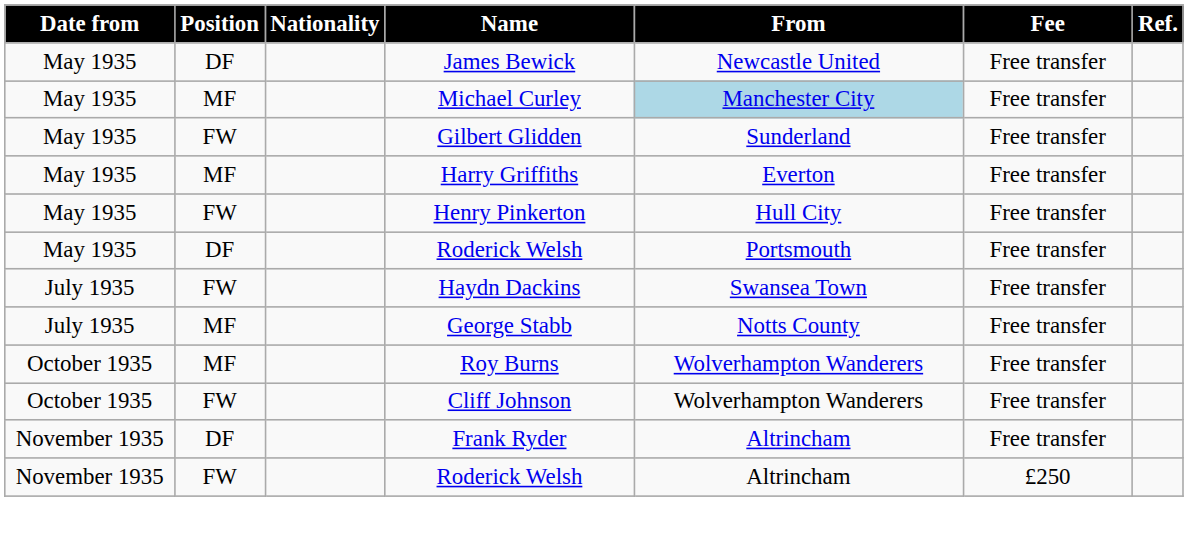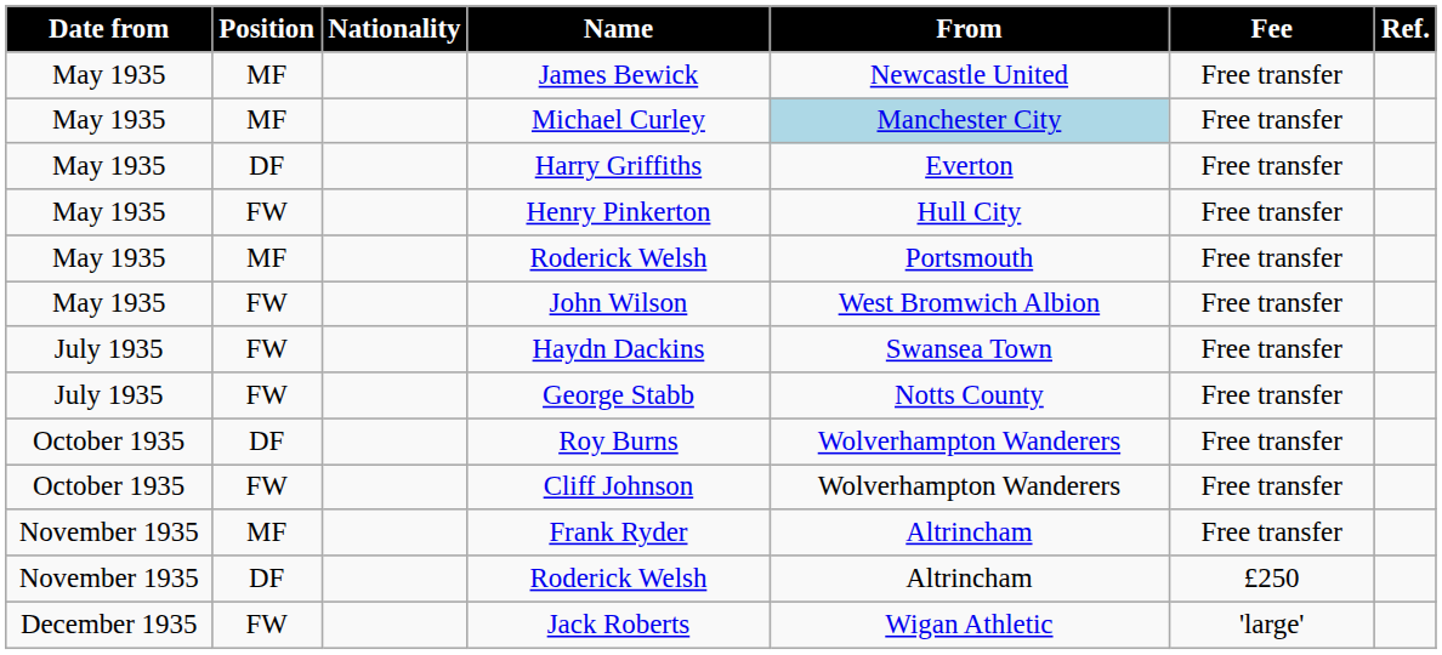 <table class="wikitable" style="text-align:center; font-size:90%; ">
 <tr>
 <th style="background:#000000; color:white; width:100px;">Date from</th>
 <th style="background:#000000; color:white; width:50px;">Position</th>
 <th style="background:#000000; color:white; width:50px;">Nationality</th>
 <th style="background:#000000; color:white; width:150px;">Name</th>
 <th style="background:#000000; color:white; width:200px;">From</th>
 <th style="background:#000000; color:white; width:100px;">Fee</th>
 <th style="background:#000000; color:white; width:25px;">Ref.</th>
 </tr>
 <tr>
 <td>May 1935</td>
-<td>DF</td>
+<td>MF</td>
 <td></td>
 <td><a href='#'>James Bewick</a></td>
 <td><a href='#'>Newcastle United</a></td>
 <td>Free transfer</td>
 <td></td>
 </tr>
 <tr>
 <td>May 1935</td>
 <td>MF</td>
 <td></td>
 <td><a href='#'>Michael Curley</a></td>
 <td style="background: lightblue;"><a href='#'>Manchester City</a></td>
 <td>Free transfer</td>
 <td></td>
 </tr>
 <tr>
 <td>May 1935</td>
-<td>FW</td>
-<td></td>
-<td><a href='#'>Gilbert Glidden</a></td>
-<td><a href='#'>Sunderland</a></td>
-<td>Free transfer</td>
-<td></td>
-</tr>
-<tr>
-<td>May 1935</td>
-<td>MF</td>
+<td>DF</td>
 <td></td>
 <td><a href='#'>Harry Griffiths</a></td>
 <td><a href='#'>Everton</a></td>
 <td>Free transfer</td>
 <td></td>
 </tr>
 <tr>
 <td>May 1935</td>
 <td>FW</td>
 <td></td>
 <td><a href='#'>Henry Pinkerton</a></td>
 <td><a href='#'>Hull City</a></td>
 <td>Free transfer</td>
 <td></td>
 </tr>
 <tr>
 <td>May 1935</td>
-<td>DF</td>
+<td>MF</td>
 <td></td>
 <td><a href='#'>Roderick Welsh</a></td>
 <td><a href='#'>Portsmouth</a></td>
+<td>Free transfer</td>
+<td></td>
+</tr>
+<tr>
+<td>May 1935</td>
+<td>FW</td>
+<td></td>
+<td><a href='#'>John Wilson</a></td>
+<td><a href='#'>West Bromwich Albion</a></td>
 <td>Free transfer</td>
 <td></td>
 </tr>
 <tr>
 <td>July 1935</td>
 <td>FW</td>
 <td></td>
 <td><a href='#'>Haydn Dackins</a></td>
 <td><a href='#'>Swansea Town</a></td>
 <td>Free transfer</td>
 <td></td>
 </tr>
 <tr>
 <td>July 1935</td>
-<td>MF</td>
+<td>FW</td>
 <td></td>
 <td><a href='#'>George Stabb</a></td>
 <td><a href='#'>Notts County</a></td>
 <td>Free transfer</td>
 <td></td>
 </tr>
 <tr>
 <td>October 1935</td>
-<td>MF</td>
+<td>DF</td>
 <td></td>
 <td><a href='#'>Roy Burns</a></td>
 <td><a href='#'>Wolverhampton Wanderers</a></td>
 <td>Free transfer</td>
 <td></td>
 </tr>
 <tr>
 <td>October 1935</td>
 <td>FW</td>
 <td></td>
 <td><a href='#'>Cliff Johnson</a></td>
 <td>Wolverhampton Wanderers</td>
 <td>Free transfer</td>
 <td></td>
 </tr>
 <tr>
 <td>November 1935</td>
-<td>DF</td>
+<td>MF</td>
 <td></td>
 <td><a href='#'>Frank Ryder</a></td>
 <td><a href='#'>Altrincham</a></td>
 <td>Free transfer</td>
 <td></td>
 </tr>
 <tr>
 <td>November 1935</td>
-<td>FW</td>
+<td>DF</td>
 <td></td>
 <td><a href='#'>Roderick Welsh</a></td>
 <td>Altrincham</td>
 <td>£250</td>
 <td></td>
 </tr>
+<tr>
+<td>December 1935</td>
+<td>FW</td>
+<td></td>
+<td><a href='#'>Jack Roberts</a></td>
+<td><a href='#'>Wigan Athletic</a></td>
+<td>'large'</td>
+<td></td>
+</tr>
 </table>
